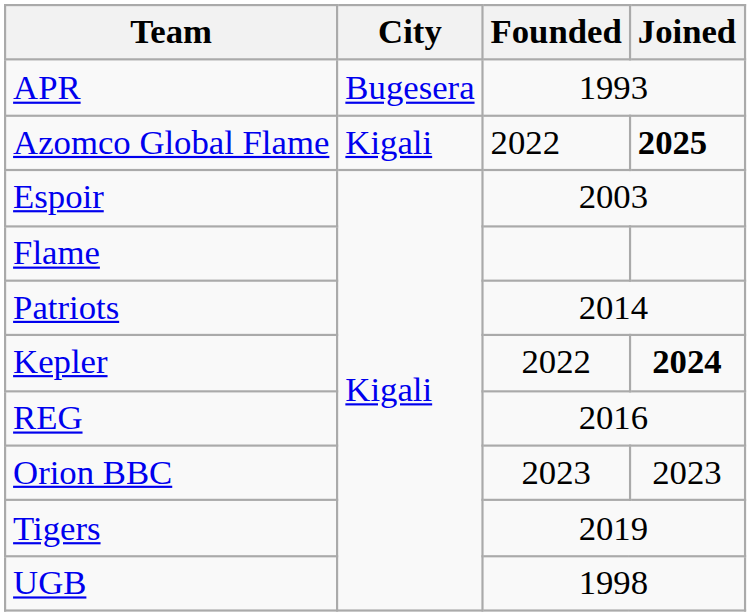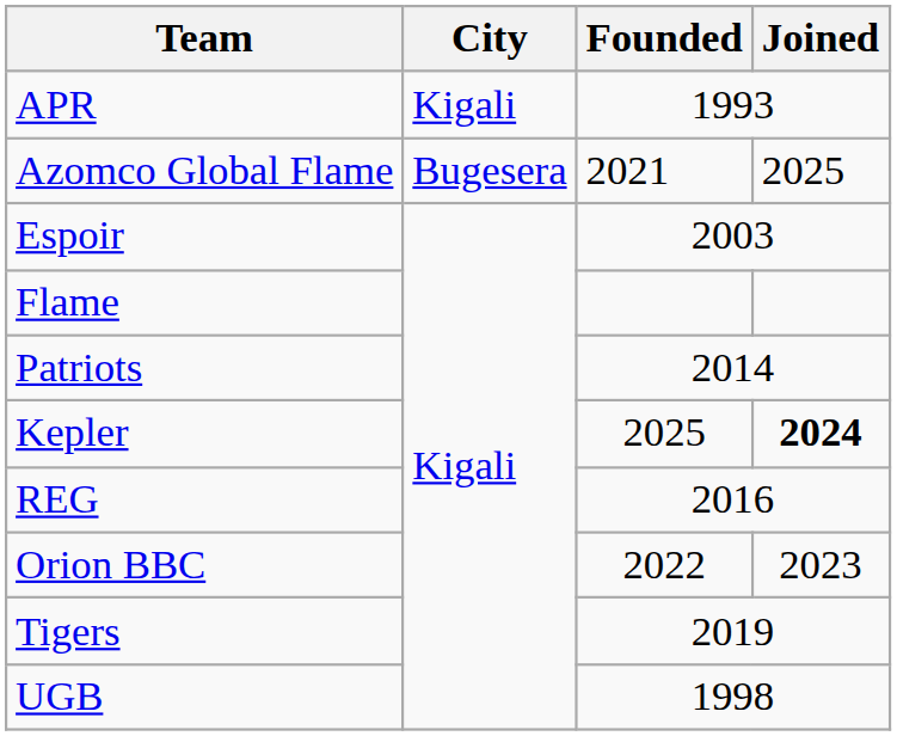 <table class="wikitable">
 <tr>
 <th>Team</th>
 <th>City</th>
 <th>Founded</th>
 <th>Joined</th>
 </tr>
 <tr>
 <td><a href='#'>APR</a></td>
-<td><a href='#'>Bugesera</a></td>
+<td><a href='#'>Kigali</a></td>
 <td colspan="2" align="center">1993</td>
 </tr>
 <tr>
 <td><a href='#'>Azomco Global Flame</a></td>
-<td><a href='#'>Kigali</a></td>
-<td>2022</td>
-<td><strong>2025</strong></td>
+<td><a href='#'>Bugesera</a></td>
+<td>2021</td>
+<td>2025</td>
 </tr>
 <tr>
 <td><a href='#'>Espoir</a></td>
 <td rowspan="8"><a href='#'>Kigali</a></td>
 <td colspan="2" align="center">2003</td>
 </tr>
 <tr>
 <td><a href='#'>Flame</a></td>
 <td></td>
 <td></td>
 </tr>
 <tr>
 <td><a href='#'>Patriots</a></td>
 <td align="center" colspan="2">2014</td>
 </tr>
 <tr>
 <td><a href='#'>Kepler</a></td>
-<td align="center">2022</td>
+<td align="center">2025</td>
 <td align="center"><strong>2024</strong></td>
 </tr>
 <tr>
 <td><a href='#'>REG</a></td>
 <td colspan="2" align="center">2016</td>
 </tr>
 <tr>
 <td><a href='#'>Orion BBC</a></td>
-<td align="center">2023</td>
+<td align="center">2022</td>
 <td align="center">2023</td>
 </tr>
 <tr>
 <td><a href='#'>Tigers</a></td>
 <td align="center" colspan="2">2019</td>
 </tr>
 <tr>
 <td><a href='#'>UGB</a></td>
 <td align="center" colspan="2">1998</td>
 </tr>
 </table>
